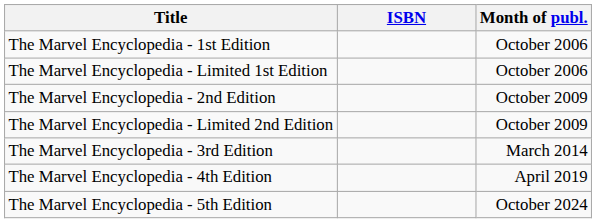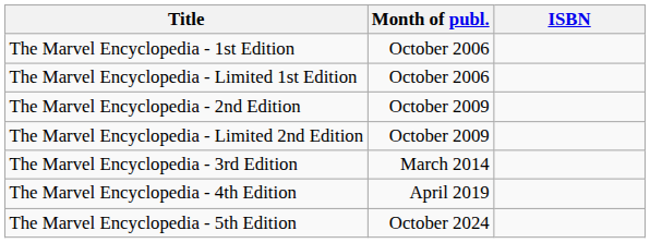 <table class="wikitable">
 <tr>
 <th>Title</th>
+<th>Month of <a href='#'>publ.</a></th>
 <th width="125"><a href='#'>ISBN</a></th>
-<th>Month of <a href='#'>publ.</a></th>
 </tr>
 <tr align="center">
 <td align="left">The Marvel Encyclopedia - 1st Edition</td>
+<td align="right">October 2006</td>
 <td></td>
-<td align="right">October 2006</td>
 </tr>
 <tr align="center">
 <td align="left">The Marvel Encyclopedia - Limited 1st Edition</td>
+<td align="right">October 2006</td>
 <td></td>
-<td align="right">October 2006</td>
 </tr>
 <tr align="center">
 <td align="left">The Marvel Encyclopedia - 2nd Edition</td>
+<td align="right">October 2009</td>
 <td></td>
-<td align="right">October 2009</td>
 </tr>
 <tr align="center">
 <td align="left">The Marvel Encyclopedia - Limited 2nd Edition</td>
+<td align="right">October 2009</td>
 <td></td>
-<td align="right">October 2009</td>
 </tr>
 <tr align="center">
 <td align="left">The Marvel Encyclopedia - 3rd Edition</td>
+<td align="right">March 2014</td>
 <td></td>
-<td align="right">March 2014</td>
 </tr>
 <tr align="center">
 <td align="left">The Marvel Encyclopedia - 4th Edition</td>
+<td align="right">April 2019</td>
 <td></td>
-<td align="right">April 2019</td>
 </tr>
 <tr align="center">
 <td align="left">The Marvel Encyclopedia - 5th Edition</td>
+<td align="right">October 2024</td>
 <td></td>
-<td align="right">October 2024</td>
 </tr>
 </table>
